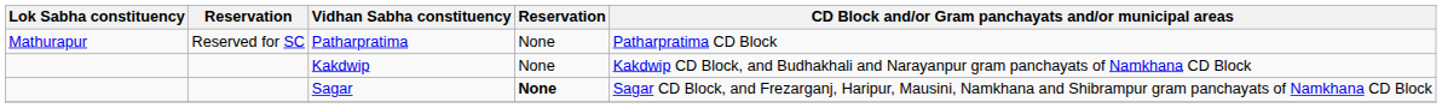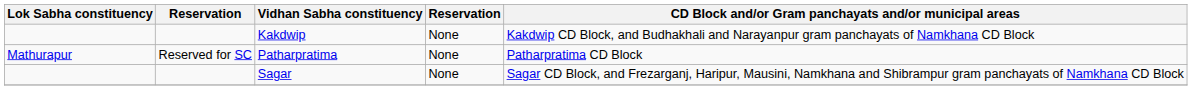 <table class="wikitable sortable">
 <tr>
 <th>Lok Sabha constituency</th>
 <th>Reservation</th>
 <th>Vidhan Sabha constituency</th>
 <th>Reservation</th>
 <th>CD Block and/or Gram panchayats and/or municipal areas</th>
+</tr>
+<tr>
+<td></td>
+<td></td>
+<td><a href='#'>Kakdwip</a></td>
+<td>None</td>
+<td><a href='#'>Kakdwip</a> CD Block, and Budhakhali and Narayanpur gram panchayats of <a href='#'>Namkhana</a> CD Block</td>
 </tr>
 <tr>
 <td><a href='#'>Mathurapur</a></td>
 <td>Reserved for <a href='#'>SC</a></td>
 <td><a href='#'>Patharpratima</a></td>
 <td>None</td>
 <td><a href='#'>Patharpratima</a> CD Block</td>
 </tr>
 <tr>
 <td></td>
 <td></td>
-<td><a href='#'>Kakdwip</a></td>
+<td><a href='#'>Sagar</a></td>
 <td>None</td>
-<td><a href='#'>Kakdwip</a> CD Block, and Budhakhali and Narayanpur gram panchayats of <a href='#'>Namkhana</a> CD Block</td>
-</tr>
-<tr>
-<td></td>
-<td></td>
-<td><a href='#'>Sagar</a></td>
-<td><strong>None</strong></td>
 <td><a href='#'>Sagar</a> CD Block, and Frezarganj, Haripur, Mausini, Namkhana and Shibrampur gram panchayats of <a href='#'>Namkhana</a> CD Block</td>
 </tr>
 <tr>
 </tr>
 </table>
